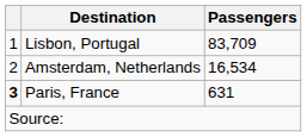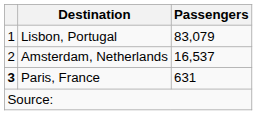 <table class="wikitable">
 <tr>
 <th></th>
 <th>Destination</th>
 <th>Passengers</th>
 </tr>
 <tr>
 <td>1</td>
 <td>Lisbon, Portugal</td>
-<td>83,709</td>
+<td>83,079</td>
 </tr>
 <tr>
 <td>2</td>
 <td>Amsterdam, Netherlands</td>
-<td>16,534</td>
+<td>16,537</td>
 </tr>
 <tr>
 <td><strong>3</strong></td>
 <td>Paris, France</td>
 <td>631</td>
 </tr>
 <tr>
 <td colspan=3>Source:</td>
 </tr>
 </table>
